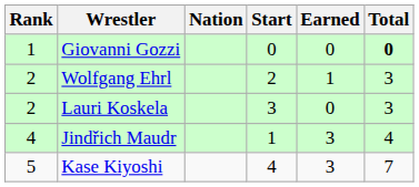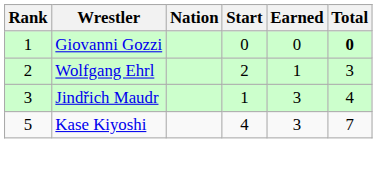 <table class="wikitable sortable" style="text-align:center;">
 <tr>
 <th>Rank</th>
 <th>Wrestler</th>
 <th>Nation</th>
 <th>Start</th>
 <th>Earned</th>
 <th>Total</th>
 </tr>
 <tr style="background:#cfc;">
 <td>1</td>
 <td align=left><a href='#'>Giovanni Gozzi</a></td>
 <td align=left></td>
 <td>0</td>
 <td>0</td>
 <td><strong>0</strong></td>
 </tr>
 <tr style="background:#cfc;">
 <td>2</td>
 <td align=left><a href='#'>Wolfgang Ehrl</a></td>
 <td align=left></td>
 <td>2</td>
 <td>1</td>
 <td>3</td>
 </tr>
 <tr style="background:#cfc;">
-<td>2</td>
-<td align=left><a href='#'>Lauri Koskela</a></td>
-<td align=left></td>
 <td>3</td>
-<td>0</td>
-<td>3</td>
-</tr>
-<tr style="background:#cfc;">
-<td>4</td>
 <td align=left><a href='#'>Jindřich Maudr</a></td>
 <td align=left></td>
 <td>1</td>
 <td>3</td>
 <td>4</td>
 </tr>
 <tr>
 <td>5</td>
 <td align=left><a href='#'>Kase Kiyoshi</a></td>
 <td align=left></td>
 <td>4</td>
 <td>3</td>
 <td>7</td>
 </tr>
 </table>
